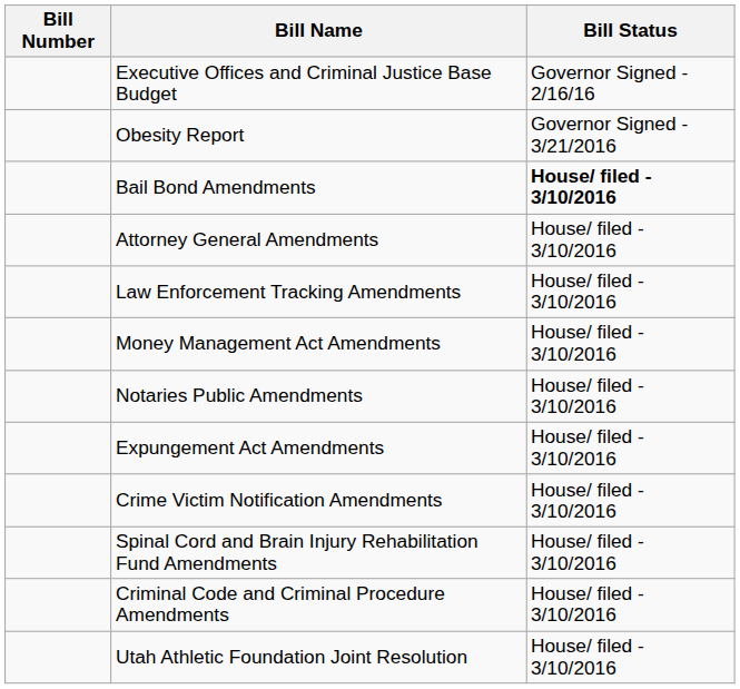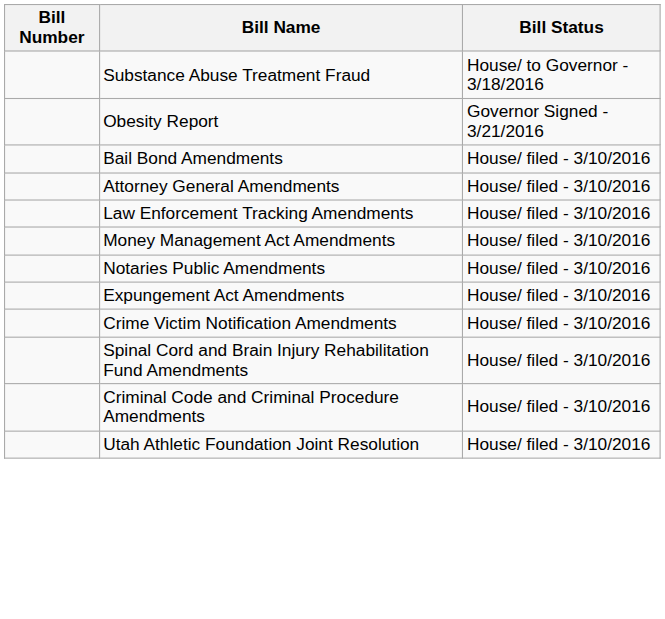 <table class="wikitable">
 <tr>
 <th>Bill Number</th>
 <th>Bill Name</th>
 <th>Bill Status</th>
 </tr>
 <tr>
 <td></td>
-<td>Executive Offices and Criminal Justice Base Budget</td>
-<td>Governor Signed - 2/16/16</td>
+<td>Substance Abuse Treatment Fraud</td>
+<td>House/ to Governor - 3/18/2016</td>
 </tr>
 <tr>
 <td></td>
 <td>Obesity Report</td>
 <td>Governor Signed - 3/21/2016</td>
 </tr>
 <tr>
 <td></td>
 <td>Bail Bond Amendments</td>
-<td><strong>House/ filed - 3/10/2016</strong></td>
+<td>House/ filed - 3/10/2016</td>
 </tr>
 <tr>
 <td></td>
 <td>Attorney General Amendments</td>
 <td>House/ filed - 3/10/2016</td>
 </tr>
 <tr>
 <td></td>
 <td>Law Enforcement Tracking Amendments</td>
 <td>House/ filed - 3/10/2016</td>
 </tr>
 <tr>
 <td></td>
 <td>Money Management Act Amendments</td>
 <td>House/ filed - 3/10/2016</td>
 </tr>
 <tr>
 <td></td>
 <td>Notaries Public Amendments</td>
 <td>House/ filed - 3/10/2016</td>
 </tr>
 <tr>
 <td></td>
 <td>Expungement Act Amendments</td>
 <td>House/ filed - 3/10/2016</td>
 </tr>
 <tr>
 <td></td>
 <td>Crime Victim Notification Amendments</td>
 <td>House/ filed - 3/10/2016</td>
 </tr>
 <tr>
 <td></td>
 <td>Spinal Cord and Brain Injury Rehabilitation Fund Amendments</td>
 <td>House/ filed - 3/10/2016</td>
 </tr>
 <tr>
 <td></td>
 <td>Criminal Code and Criminal Procedure Amendments</td>
 <td>House/ filed - 3/10/2016</td>
 </tr>
 <tr>
 <td></td>
 <td>Utah Athletic Foundation Joint Resolution</td>
 <td>House/ filed - 3/10/2016</td>
 </tr>
 </table>
